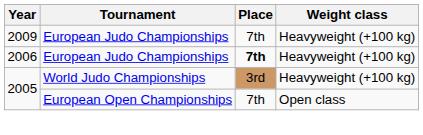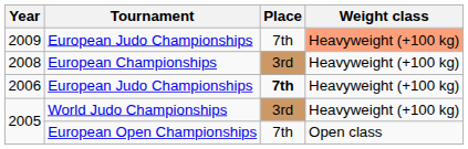 <table class=wikitable>
 <tr>
 <th>Year</th>
 <th>Tournament</th>
 <th>Place</th>
 <th>Weight class</th>
 </tr>
 <tr>
 <td>2009</td>
 <td><a href='#'>European Judo Championships</a></td>
 <td align="center">7th</td>
+<td style="background: lightsalmon;">Heavyweight (+100 kg)</td>
+</tr>
+<tr>
+<td>2008</td>
+<td><a href='#'>European Championships</a></td>
+<td bgcolor="cc9966" align="center">3rd</td>
 <td>Heavyweight (+100 kg)</td>
 </tr>
 <tr>
 <td>2006</td>
 <td><a href='#'>European Judo Championships</a></td>
 <td align="center"><strong>7th</strong></td>
 <td>Heavyweight (+100 kg)</td>
 </tr>
 <tr>
 <td rowspan=2>2005</td>
 <td><a href='#'>World Judo Championships</a></td>
 <td bgcolor="cc9966" align="center">3rd</td>
 <td>Heavyweight (+100 kg)</td>
 </tr>
 <tr>
 <td><a href='#'>European Open Championships</a></td>
 <td align="center">7th</td>
 <td>Open class</td>
 </tr>
 </table>
